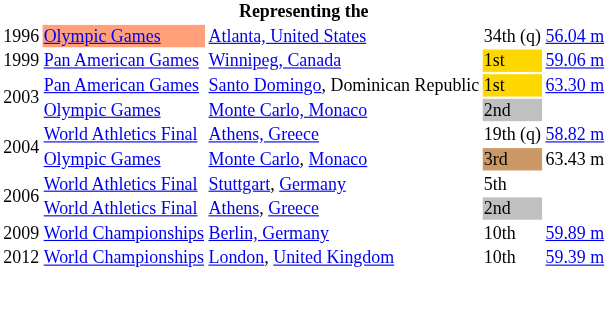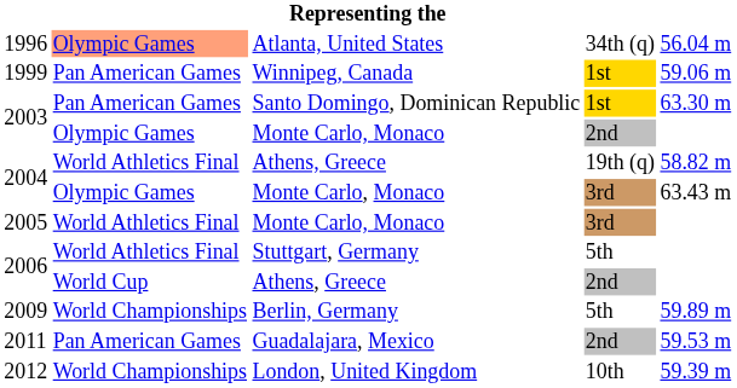 <table>
 <tr>
 <th colspan="5">Representing the </th>
 </tr>
 <tr>
 <td>1996</td>
 <td style="background: lightsalmon;"><a href='#'>Olympic Games</a></td>
 <td><a href='#'>Atlanta, United States</a></td>
 <td>34th (q)</td>
 <td><a href='#'>56.04 m</a></td>
 </tr>
 <tr>
 <td>1999</td>
 <td><a href='#'>Pan American Games</a></td>
 <td><a href='#'>Winnipeg, Canada</a></td>
 <td style="background:gold;">1st</td>
 <td><a href='#'>59.06 m</a></td>
 </tr>
 <tr>
 <td rowspan=2>2003</td>
 <td><a href='#'>Pan American Games</a></td>
 <td><a href='#'>Santo Domingo</a>, Dominican Republic</td>
 <td style="background:gold;">1st</td>
 <td><a href='#'>63.30 m</a></td>
 </tr>
 <tr>
 <td><a href='#'>Olympic Games</a></td>
 <td><a href='#'>Monte Carlo, Monaco</a></td>
 <td style="background:silver;">2nd</td>
 <td></td>
 </tr>
 <tr>
 <td rowspan=2>2004</td>
 <td><a href='#'>World Athletics Final</a></td>
 <td><a href='#'>Athens, Greece</a></td>
 <td>19th (q)</td>
 <td><a href='#'>58.82 m</a></td>
 </tr>
 <tr>
 <td><a href='#'>Olympic Games</a></td>
 <td><a href='#'>Monte Carlo</a>, <a href='#'>Monaco</a></td>
 <td style="background:#c96;">3rd</td>
 <td>63.43 m</td>
 </tr>
 <tr>
+<td>2005</td>
+<td><a href='#'>World Athletics Final</a></td>
+<td><a href='#'>Monte Carlo, Monaco</a></td>
+<td style="background:#c96;">3rd</td>
+<td></td>
+</tr>
+<tr>
 <td rowspan=2>2006</td>
 <td><a href='#'>World Athletics Final</a></td>
 <td><a href='#'>Stuttgart</a>, <a href='#'>Germany</a></td>
 <td>5th</td>
 <td></td>
 </tr>
 <tr>
-<td><a href='#'>World Athletics Final</a></td>
+<td><a href='#'>World Cup</a></td>
 <td><a href='#'>Athens</a>, <a href='#'>Greece</a></td>
 <td style="background:silver;">2nd</td>
 <td></td>
 </tr>
 <tr>
 <td>2009</td>
 <td><a href='#'>World Championships</a></td>
 <td><a href='#'>Berlin, Germany</a></td>
-<td>10th</td>
+<td>5th</td>
 <td><a href='#'>59.89 m</a></td>
+</tr>
+<tr>
+<td>2011</td>
+<td><a href='#'>Pan American Games</a></td>
+<td><a href='#'>Guadalajara</a>, <a href='#'>Mexico</a></td>
+<td style="background:silver;">2nd</td>
+<td><a href='#'>59.53 m</a></td>
 </tr>
 <tr>
 <td>2012</td>
 <td><a href='#'>World Championships</a></td>
 <td><a href='#'>London</a>, <a href='#'>United Kingdom</a></td>
 <td>10th</td>
 <td><a href='#'>59.39 m</a></td>
 </tr>
 </table>
